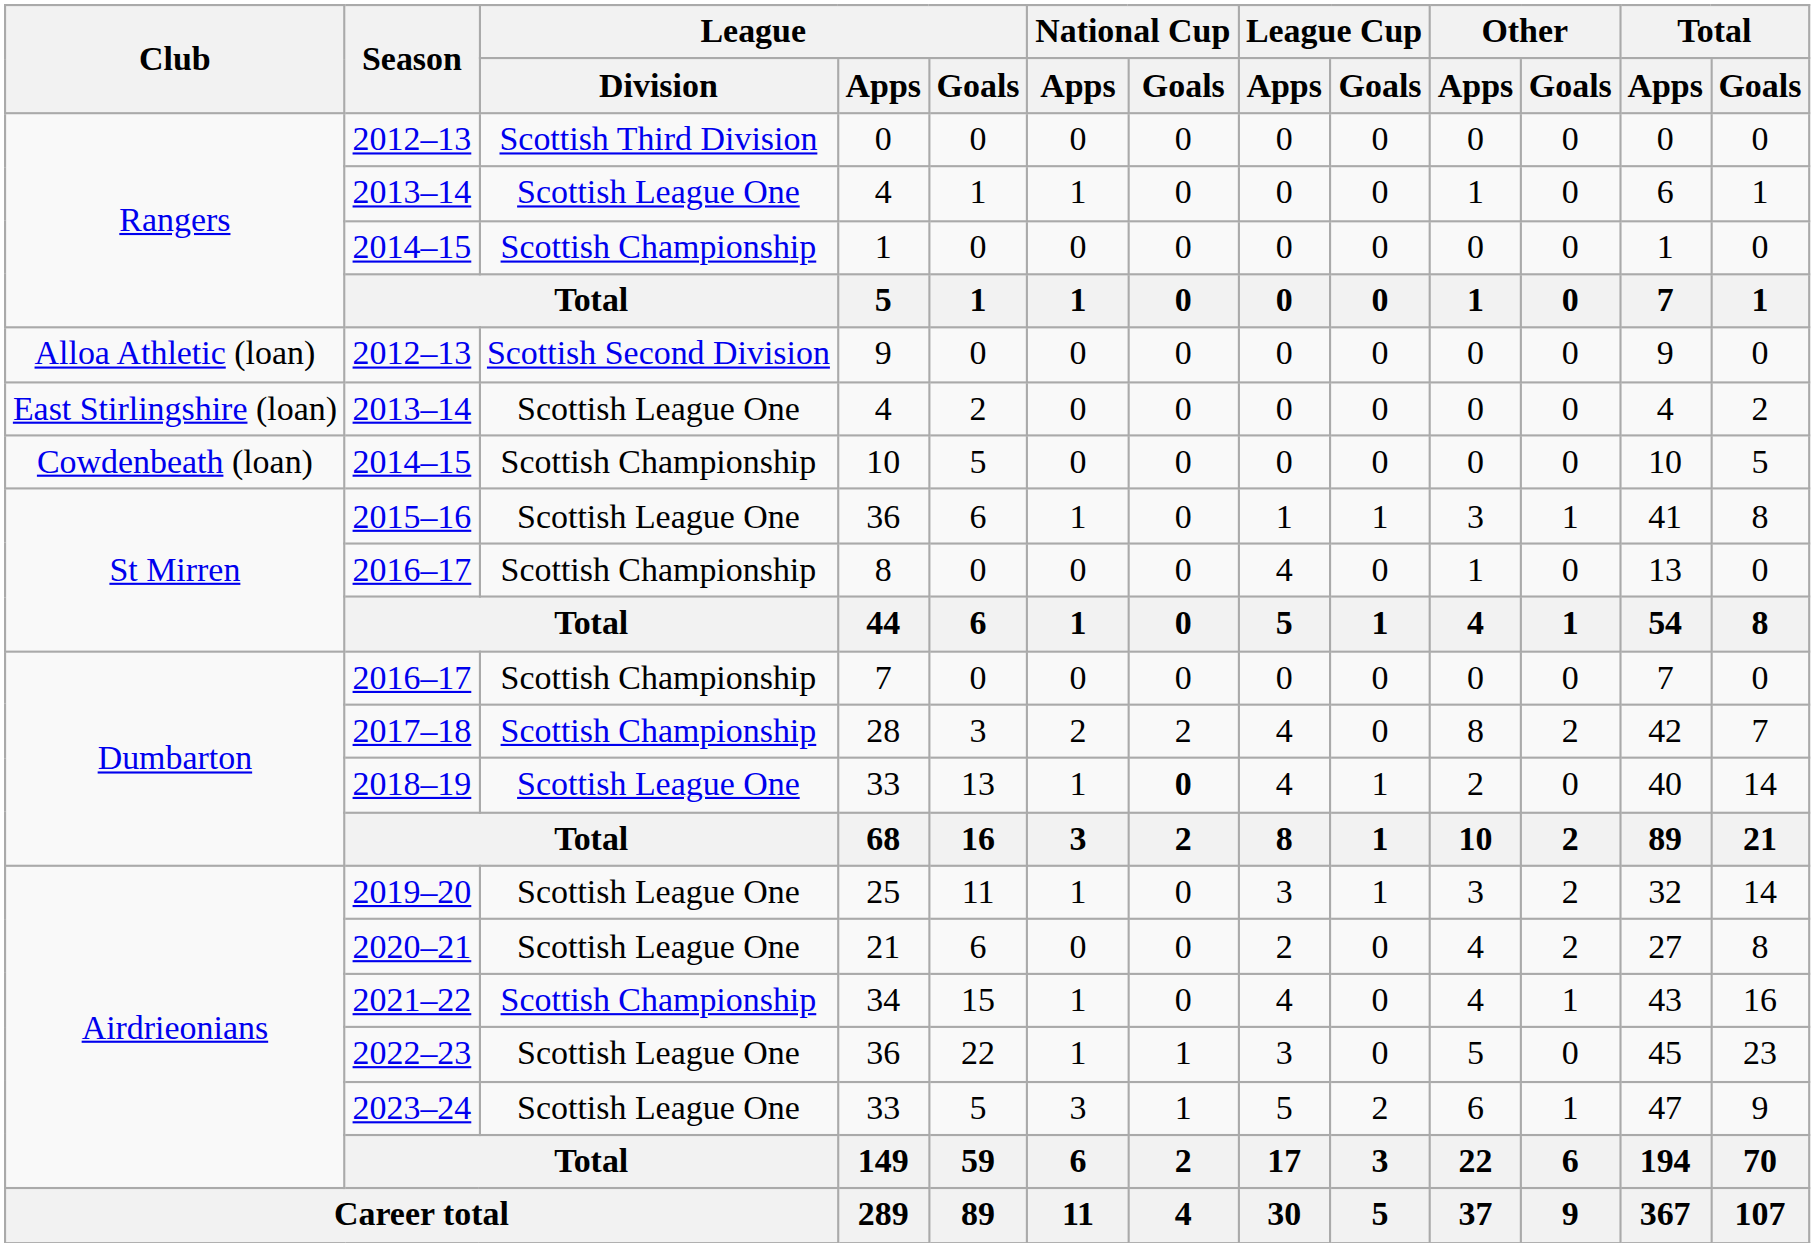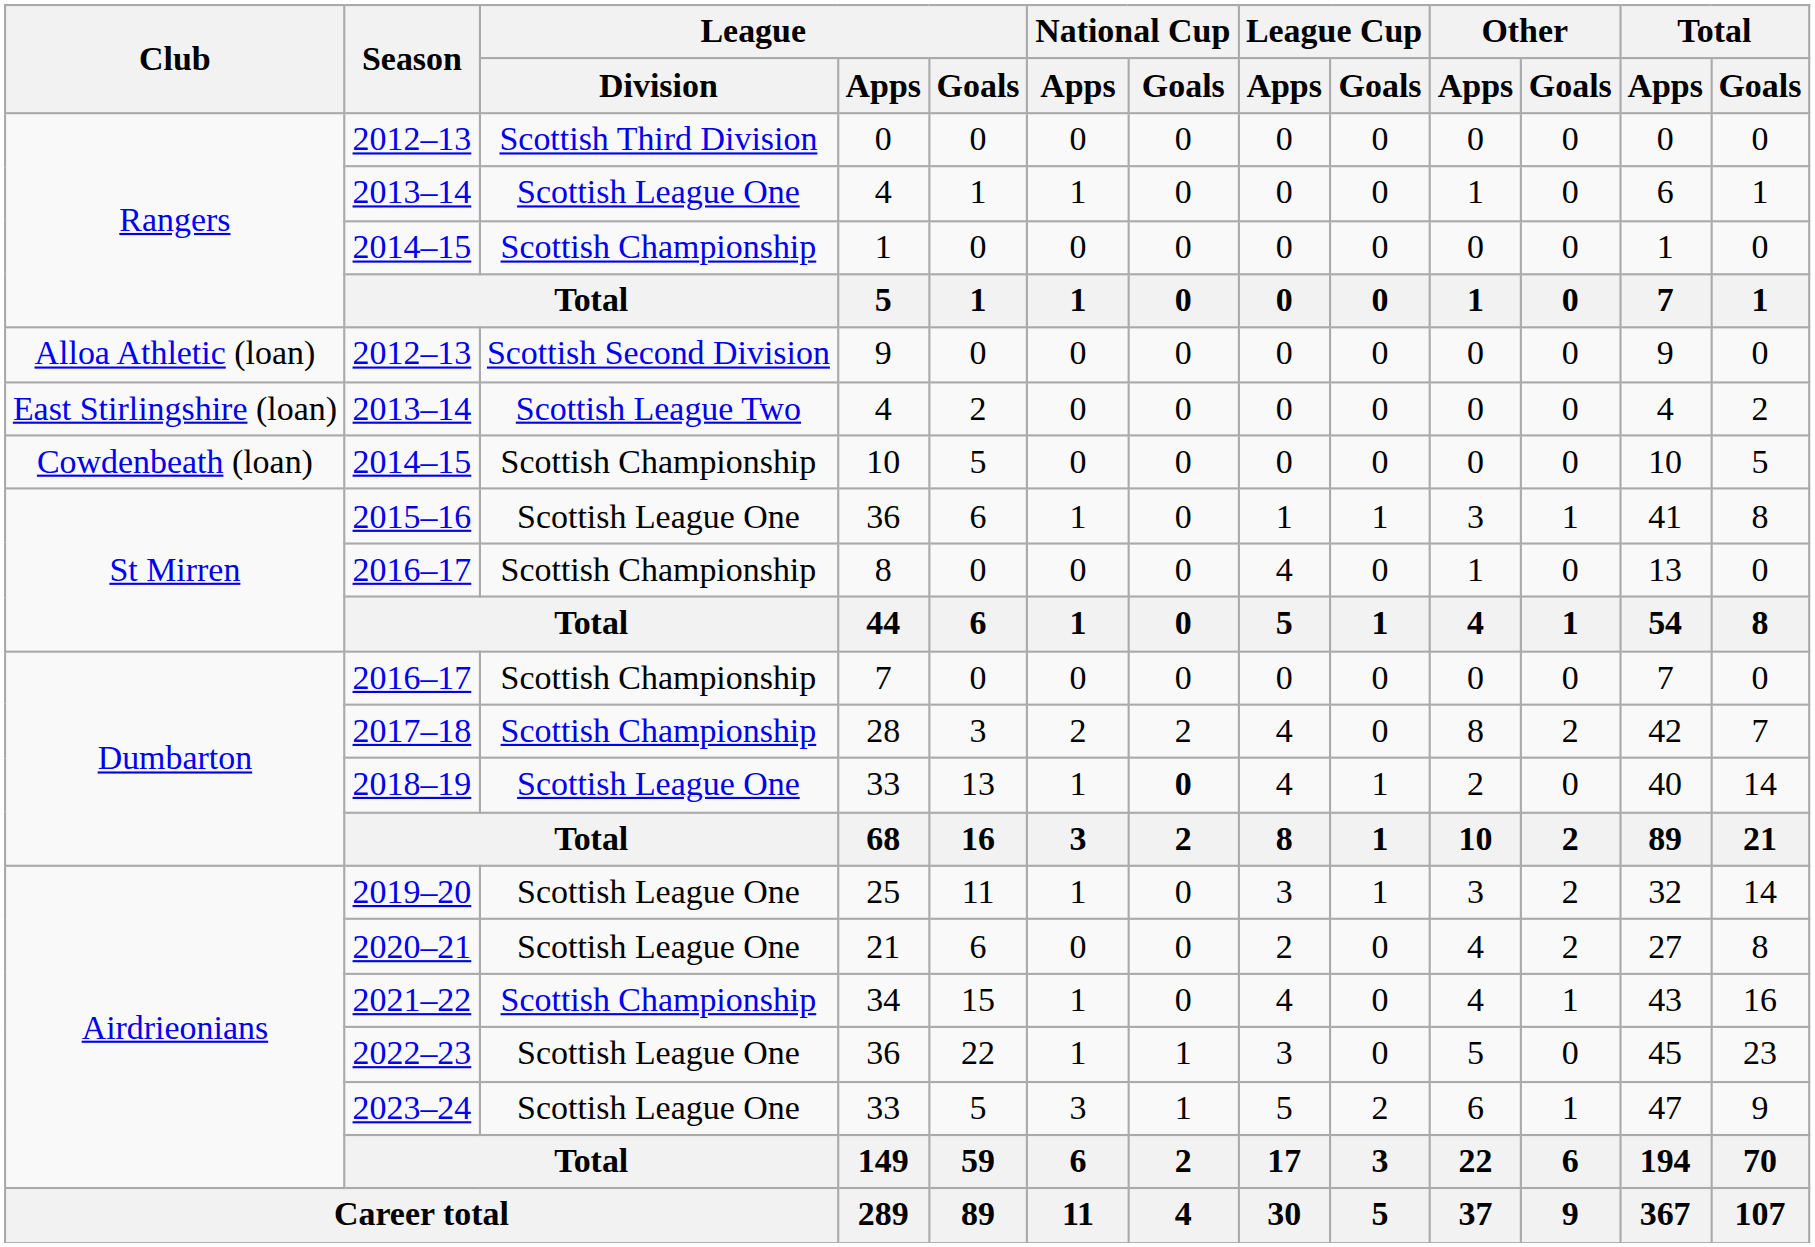 <table class="wikitable" style="text-align: center">
 <tr>
 <th rowspan=2>Club</th>
 <th rowspan=2>Season</th>
 <th colspan=3>League</th>
 <th colspan=2>National Cup</th>
 <th colspan=2>League Cup</th>
 <th colspan=2>Other</th>
 <th colspan=2>Total</th>
 </tr>
 <tr>
 <th>Division</th>
 <th>Apps</th>
 <th>Goals</th>
 <th>Apps</th>
 <th>Goals</th>
 <th>Apps</th>
 <th>Goals</th>
 <th>Apps</th>
 <th>Goals</th>
 <th>Apps</th>
 <th>Goals</th>
 </tr>
 <tr>
 <td rowspan="4"><a href='#'>Rangers</a></td>
 <td><a href='#'>2012–13</a></td>
 <td><a href='#'>Scottish Third Division</a></td>
 <td>0</td>
 <td>0</td>
 <td>0</td>
 <td>0</td>
 <td>0</td>
 <td>0</td>
 <td>0</td>
 <td>0</td>
 <td>0</td>
 <td>0</td>
 </tr>
 <tr>
 <td><a href='#'>2013–14</a></td>
 <td><a href='#'>Scottish League One</a></td>
 <td>4</td>
 <td>1</td>
 <td>1</td>
 <td>0</td>
 <td>0</td>
 <td>0</td>
 <td>1</td>
 <td>0</td>
 <td>6</td>
 <td>1</td>
 </tr>
 <tr>
 <td><a href='#'>2014–15</a></td>
 <td><a href='#'>Scottish Championship</a></td>
 <td>1</td>
 <td>0</td>
 <td>0</td>
 <td>0</td>
 <td>0</td>
 <td>0</td>
 <td>0</td>
 <td>0</td>
 <td>1</td>
 <td>0</td>
 </tr>
 <tr>
 <th colspan=2>Total</th>
 <th>5</th>
 <th>1</th>
 <th>1</th>
 <th>0</th>
 <th>0</th>
 <th>0</th>
 <th>1</th>
 <th>0</th>
 <th>7</th>
 <th>1</th>
 </tr>
 <tr>
 <td><a href='#'>Alloa Athletic</a> (loan)</td>
 <td><a href='#'>2012–13</a></td>
 <td><a href='#'>Scottish Second Division</a></td>
 <td>9</td>
 <td>0</td>
 <td>0</td>
 <td>0</td>
 <td>0</td>
 <td>0</td>
 <td>0</td>
 <td>0</td>
 <td>9</td>
 <td>0</td>
 </tr>
 <tr>
 <td><a href='#'>East Stirlingshire</a> (loan)</td>
 <td><a href='#'>2013–14</a></td>
-<td>Scottish League One</td>
+<td><a href='#'>Scottish League Two</a></td>
 <td>4</td>
 <td>2</td>
 <td>0</td>
 <td>0</td>
 <td>0</td>
 <td>0</td>
 <td>0</td>
 <td 0>0</td>
 <td>4</td>
 <td>2</td>
 </tr>
 <tr>
 <td><a href='#'>Cowdenbeath</a> (loan)</td>
 <td><a href='#'>2014–15</a></td>
 <td>Scottish Championship</td>
 <td>10</td>
 <td>5</td>
 <td>0</td>
 <td>0</td>
 <td>0</td>
 <td>0</td>
 <td>0</td>
 <td>0</td>
 <td>10</td>
 <td>5</td>
 </tr>
 <tr>
 <td rowspan="3"><a href='#'>St Mirren</a></td>
 <td><a href='#'>2015–16</a></td>
 <td>Scottish League One</td>
 <td>36</td>
 <td>6</td>
 <td>1</td>
 <td>0</td>
 <td>1</td>
 <td>1</td>
 <td>3</td>
 <td>1</td>
 <td>41</td>
 <td>8</td>
 </tr>
 <tr>
 <td><a href='#'>2016–17</a></td>
 <td>Scottish Championship</td>
 <td>8</td>
 <td>0</td>
 <td>0</td>
 <td>0</td>
 <td>4</td>
 <td>0</td>
 <td>1</td>
 <td>0</td>
 <td>13</td>
 <td>0</td>
 </tr>
 <tr>
 <th colspan=2>Total</th>
 <th>44</th>
 <th>6</th>
 <th>1</th>
 <th>0</th>
 <th>5</th>
 <th>1</th>
 <th>4</th>
 <th>1</th>
 <th>54</th>
 <th>8</th>
 </tr>
 <tr>
 <td rowspan=4><a href='#'>Dumbarton</a></td>
 <td><a href='#'>2016–17</a></td>
 <td>Scottish Championship</td>
 <td>7</td>
 <td>0</td>
 <td>0</td>
 <td>0</td>
 <td>0</td>
 <td>0</td>
 <td>0</td>
 <td>0</td>
 <td>7</td>
 <td>0</td>
 </tr>
 <tr>
 <td><a href='#'>2017–18</a></td>
 <td><a href='#'>Scottish Championship</a></td>
 <td>28</td>
 <td>3</td>
 <td>2</td>
 <td>2</td>
 <td>4</td>
 <td>0</td>
 <td>8</td>
 <td>2</td>
 <td>42</td>
 <td>7</td>
 </tr>
 <tr>
 <td><a href='#'>2018–19</a></td>
 <td><a href='#'>Scottish League One</a></td>
 <td>33</td>
 <td>13</td>
 <td>1</td>
 <td><strong>0</strong></td>
 <td>4</td>
 <td>1</td>
 <td>2</td>
 <td>0</td>
 <td>40</td>
 <td>14</td>
 </tr>
 <tr>
 <th colspan=2>Total</th>
 <th>68</th>
 <th>16</th>
 <th>3</th>
 <th>2</th>
 <th>8</th>
 <th>1</th>
 <th>10</th>
 <th>2</th>
 <th>89</th>
 <th>21</th>
 </tr>
 <tr>
 <td rowspan=6><a href='#'>Airdrieonians</a></td>
 <td><a href='#'>2019–20</a></td>
 <td>Scottish League One</td>
 <td>25</td>
 <td>11</td>
 <td>1</td>
 <td>0</td>
 <td>3</td>
 <td>1</td>
 <td>3</td>
 <td>2</td>
 <td>32</td>
 <td>14</td>
 </tr>
 <tr>
 <td><a href='#'>2020–21</a></td>
 <td>Scottish League One</td>
 <td>21</td>
 <td>6</td>
 <td>0</td>
 <td>0</td>
 <td>2</td>
 <td>0</td>
 <td>4</td>
 <td>2</td>
 <td>27</td>
 <td>8</td>
 </tr>
 <tr>
 <td><a href='#'>2021–22</a></td>
 <td><a href='#'>Scottish Championship</a></td>
 <td>34</td>
 <td>15</td>
 <td>1</td>
 <td>0</td>
 <td>4</td>
 <td>0</td>
 <td>4</td>
 <td>1</td>
 <td>43</td>
 <td>16</td>
 </tr>
 <tr>
 <td><a href='#'>2022–23</a></td>
 <td>Scottish League One</td>
 <td>36</td>
 <td>22</td>
 <td>1</td>
 <td>1</td>
 <td>3</td>
 <td>0</td>
 <td>5</td>
 <td>0</td>
 <td>45</td>
 <td>23</td>
 </tr>
 <tr>
 <td><a href='#'>2023–24</a></td>
 <td>Scottish League One</td>
 <td>33</td>
 <td>5</td>
 <td>3</td>
 <td>1</td>
 <td>5</td>
 <td>2</td>
 <td>6</td>
 <td>1</td>
 <td>47</td>
 <td>9</td>
 </tr>
 <tr>
 <th colspan="2">Total</th>
 <th>149</th>
 <th>59</th>
 <th>6</th>
 <th>2</th>
 <th>17</th>
 <th>3</th>
 <th>22</th>
 <th>6</th>
 <th>194</th>
 <th>70</th>
 </tr>
 <tr>
 <th colspan="3">Career total</th>
 <th>289</th>
 <th>89</th>
 <th>11</th>
 <th>4</th>
 <th>30</th>
 <th>5</th>
 <th>37</th>
 <th>9</th>
 <th>367</th>
 <th>107</th>
 </tr>
 </table>
